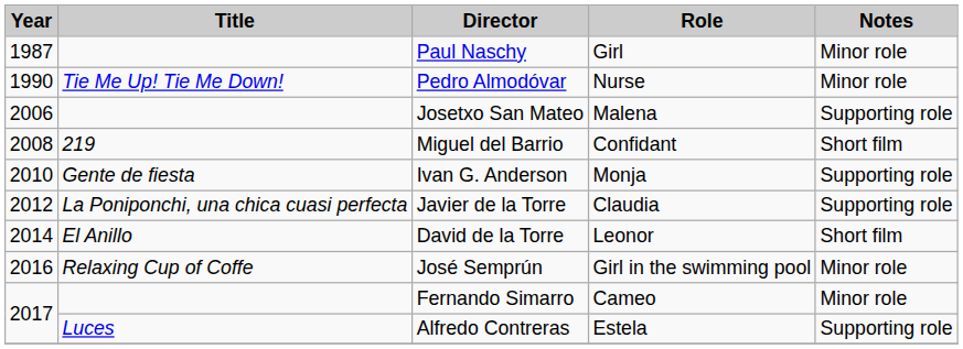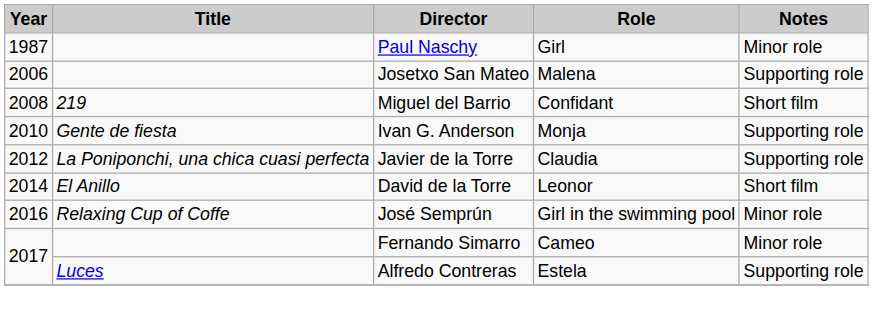 <table class="wikitable" style="font-size:90%;">
 <tr>
 <th style="background: #CCCCCC;">Year</th>
 <th style="background: #CCCCCC;">Title</th>
 <th style="background: #CCCCCC;">Director</th>
 <th style="background: #CCCCCC;">Role</th>
 <th style="background: #CCCCCC;">Notes</th>
 </tr>
 <tr>
 <td>1987</td>
 <td><em></em></td>
 <td><a href='#'>Paul Naschy</a></td>
 <td>Girl</td>
-<td>Minor role</td>
-</tr>
-<tr>
-<td>1990</td>
-<td><em><a href='#'>Tie Me Up! Tie Me Down!</a></em></td>
-<td><a href='#'>Pedro Almodóvar</a></td>
-<td>Nurse</td>
 <td>Minor role</td>
 </tr>
 <tr>
 <td>2006</td>
 <td><em></em></td>
 <td>Josetxo San Mateo</td>
 <td>Malena</td>
 <td>Supporting role</td>
 </tr>
 <tr>
 <td>2008</td>
 <td><em>219</em></td>
 <td>Miguel del Barrio</td>
 <td>Confidant</td>
 <td>Short film</td>
 </tr>
 <tr>
 <td>2010</td>
 <td><em>Gente de fiesta</em></td>
 <td>Ivan G. Anderson</td>
 <td>Monja</td>
 <td>Supporting role</td>
 </tr>
 <tr>
 <td>2012</td>
 <td><em>La Poniponchi, una chica cuasi perfecta</em></td>
 <td>Javier de la Torre</td>
 <td>Claudia</td>
 <td>Supporting role</td>
 </tr>
 <tr>
 <td>2014</td>
 <td><em>El Anillo</em></td>
 <td>David de la Torre</td>
 <td>Leonor</td>
 <td>Short film</td>
 </tr>
 <tr>
 <td>2016</td>
 <td><em>Relaxing Cup of Coffe</em></td>
 <td>José Semprún</td>
 <td>Girl in the swimming pool</td>
 <td>Minor role</td>
 </tr>
 <tr>
 <td rowspan="2">2017</td>
 <td><em></em></td>
 <td>Fernando Simarro</td>
 <td>Cameo</td>
 <td>Minor role</td>
 </tr>
 <tr>
 <td><em><a href='#'>Luces</a></em></td>
 <td>Alfredo Contreras</td>
 <td>Estela</td>
 <td>Supporting role</td>
 </tr>
 <tr>
 </tr>
 </table>
